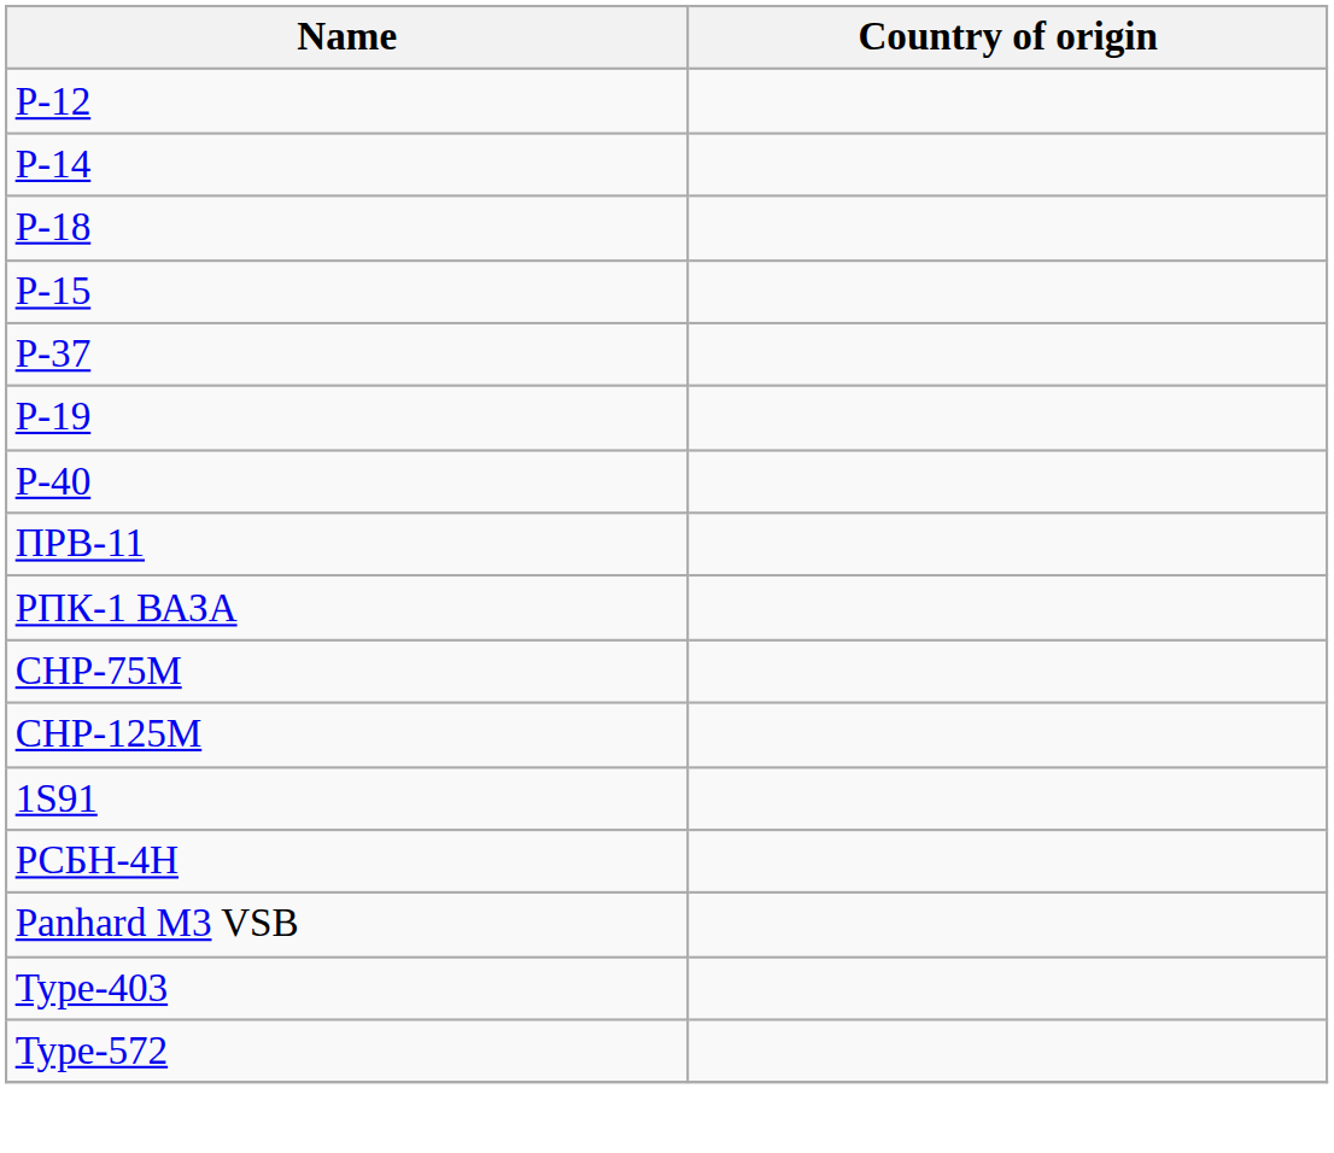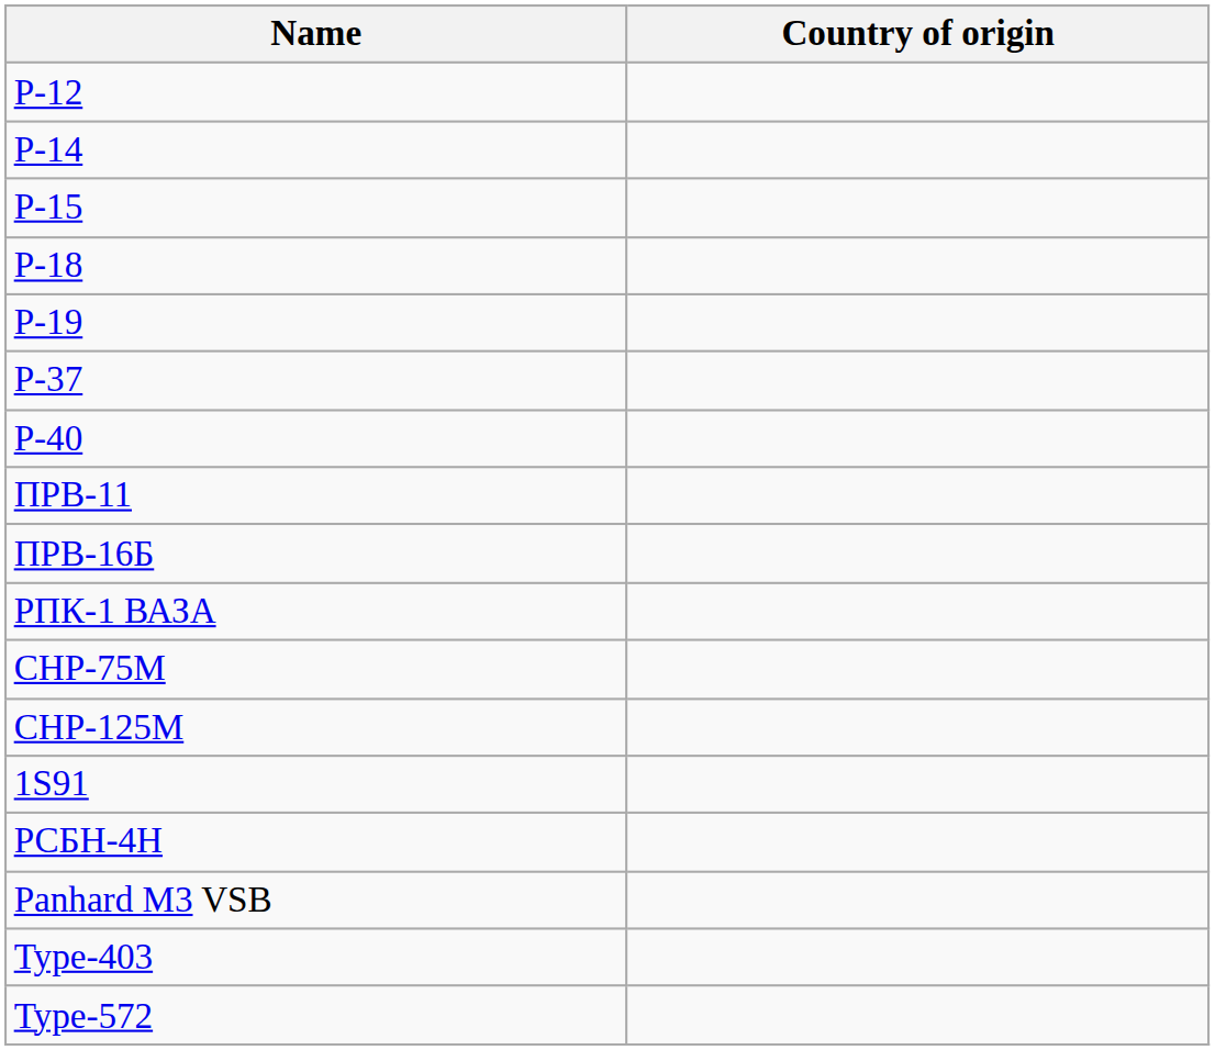 <table class="wikitable" border="0" width="60%">
 <tr>
 <th width="5%">Name</th>
 <th width="5%">Country of origin</th>
 </tr>
 <tr>
 <td><a href='#'>P-12</a></td>
 <td></td>
 </tr>
 <tr>
 <td><a href='#'>P-14</a></td>
 <td></td>
 </tr>
 <tr>
+<td><a href='#'>P-15</a></td>
+<td></td>
+</tr>
+<tr>
 <td><a href='#'>P-18</a></td>
 <td></td>
 </tr>
 <tr>
-<td><a href='#'>P-15</a></td>
+<td><a href='#'>P-19</a></td>
 <td></td>
 </tr>
 <tr>
 <td><a href='#'>P-37</a></td>
-<td></td>
-</tr>
-<tr>
-<td><a href='#'>P-19</a></td>
 <td></td>
 </tr>
 <tr>
 <td><a href='#'>P-40</a></td>
 <td></td>
 </tr>
 <tr>
 <td><a href='#'>ПРВ-11</a></td>
+<td></td>
+</tr>
+<tr>
+<td><a href='#'>ПРВ-16Б</a></td>
 <td></td>
 </tr>
 <tr>
 <td><a href='#'>РПК-1 ВАЗА</a></td>
 <td></td>
 </tr>
 <tr>
 <td><a href='#'>СНР-75M</a></td>
 <td></td>
 </tr>
 <tr>
 <td><a href='#'>СНР-125M</a></td>
 <td></td>
 </tr>
 <tr>
 <td><a href='#'>1S91</a></td>
 <td></td>
 </tr>
 <tr>
 <td><a href='#'>РСБН-4Н</a></td>
 <td></td>
 </tr>
 <tr>
 <td><a href='#'>Panhard M3</a> VSB</td>
 <td></td>
 </tr>
 <tr>
 <td><a href='#'>Type-403</a></td>
 <td></td>
 </tr>
 <tr>
 <td><a href='#'>Type-572</a></td>
 <td></td>
 </tr>
 <tr>
 </tr>
 </table>
